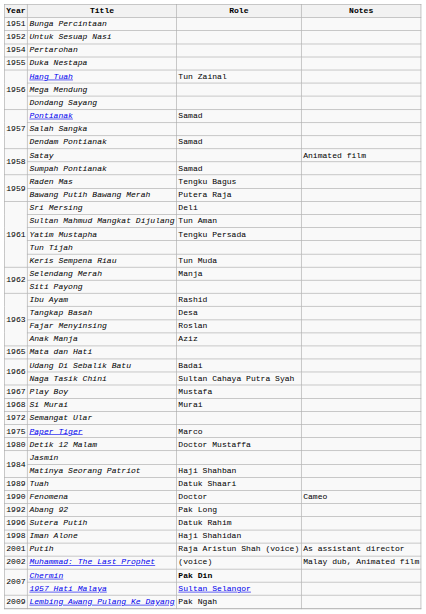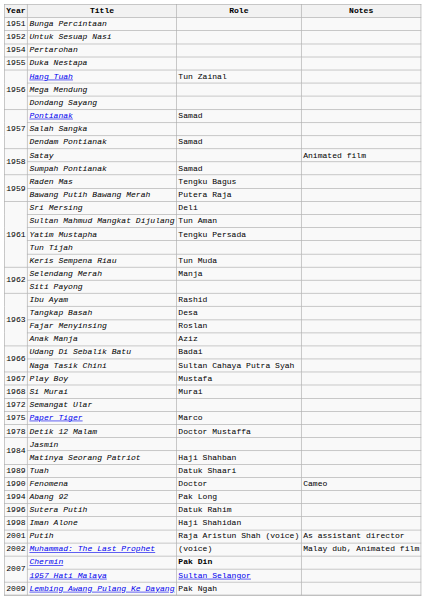 <table class="wikitable">
 <tr>
 <th>Year</th>
 <th>Title</th>
 <th>Role</th>
 <th>Notes</th>
 </tr>
 <tr>
 <td>1951</td>
 <td><em>Bunga Percintaan</em></td>
 <td></td>
 <td></td>
 </tr>
 <tr>
 <td>1952</td>
 <td><em>Untuk Sesuap Nasi</em></td>
 <td></td>
 <td></td>
 </tr>
 <tr>
 <td>1954</td>
 <td><em>Pertarohan</em></td>
 <td></td>
 <td></td>
 </tr>
 <tr>
 <td>1955</td>
 <td><em>Duka Nestapa</em></td>
 <td></td>
 <td></td>
 </tr>
 <tr>
 <td rowspan="3">1956</td>
 <td><em><a href='#'>Hang Tuah</a></em></td>
 <td>Tun Zainal</td>
 <td></td>
 </tr>
 <tr>
 <td><em>Mega Mendung</em></td>
 <td></td>
 <td></td>
 </tr>
 <tr>
 <td><em>Dondang Sayang</em></td>
 <td></td>
 <td></td>
 </tr>
 <tr>
 <td rowspan="3">1957</td>
 <td><em><a href='#'>Pontianak</a></em></td>
 <td>Samad</td>
 <td></td>
 </tr>
 <tr>
 <td><em>Salah Sangka</em></td>
 <td></td>
 <td></td>
 </tr>
 <tr>
 <td><em>Dendam Pontianak</em></td>
 <td>Samad</td>
 <td></td>
 </tr>
 <tr>
 <td rowspan="2">1958</td>
 <td><em>Satay</em></td>
 <td></td>
 <td>Animated film</td>
 </tr>
 <tr>
 <td><em>Sumpah Pontianak</em></td>
 <td>Samad</td>
 <td></td>
 </tr>
 <tr>
 <td rowspan="2">1959</td>
 <td><em>Raden Mas</em></td>
 <td>Tengku Bagus</td>
 <td></td>
 </tr>
 <tr>
 <td><em>Bawang Putih Bawang Merah</em></td>
 <td>Putera Raja</td>
 <td></td>
 </tr>
 <tr>
 <td rowspan="5">1961</td>
 <td><em>Sri Mersing</em></td>
 <td>Deli</td>
 <td></td>
 </tr>
 <tr>
 <td><em>Sultan Mahmud Mangkat Dijulang</em></td>
 <td>Tun Aman</td>
 <td></td>
 </tr>
 <tr>
 <td><em>Yatim Mustapha</em></td>
 <td>Tengku Persada</td>
 <td></td>
 </tr>
 <tr>
 <td><em>Tun Tijah</em></td>
 <td></td>
 <td></td>
 </tr>
 <tr>
 <td><em>Keris Sempena Riau</em></td>
 <td>Tun Muda</td>
 <td></td>
 </tr>
 <tr>
 <td rowspan="2">1962</td>
 <td><em>Selendang Merah</em></td>
 <td>Manja</td>
 <td></td>
 </tr>
 <tr>
 <td><em>Siti Payong</em></td>
 <td></td>
 <td></td>
 </tr>
 <tr>
 <td rowspan="4">1963</td>
 <td><em>Ibu Ayam</em></td>
 <td>Rashid</td>
 <td></td>
 </tr>
 <tr>
 <td><em>Tangkap Basah</em></td>
 <td>Desa</td>
 <td></td>
 </tr>
 <tr>
 <td><em>Fajar Menyinsing</em></td>
 <td>Roslan</td>
 <td></td>
 </tr>
 <tr>
 <td><em>Anak Manja</em></td>
 <td>Aziz</td>
 <td></td>
 </tr>
 <tr>
-<td>1965</td>
-<td><em>Mata dan Hati</em></td>
-<td></td>
-<td></td>
-</tr>
-<tr>
 <td rowspan="2">1966</td>
 <td><em>Udang Di Sebalik Batu</em></td>
 <td>Badai</td>
 <td></td>
 </tr>
 <tr>
 <td><em>Naga Tasik Chini</em></td>
 <td>Sultan Cahaya Putra Syah</td>
 <td></td>
 </tr>
 <tr>
 <td>1967</td>
 <td><em>Play Boy</em></td>
 <td>Mustafa</td>
 <td></td>
 </tr>
 <tr>
 <td>1968</td>
 <td><em>Si Murai</em></td>
 <td>Murai</td>
 <td></td>
 </tr>
 <tr>
 <td>1972</td>
 <td><em>Semangat Ular</em></td>
 <td></td>
 <td></td>
 </tr>
 <tr>
 <td>1975</td>
 <td><em><a href='#'>Paper Tiger</a></em></td>
 <td>Marco</td>
 <td></td>
 </tr>
 <tr>
-<td>1980</td>
+<td>1978</td>
 <td><em>Detik 12 Malam</em></td>
 <td>Doctor Mustaffa</td>
 <td></td>
 </tr>
 <tr>
 <td rowspan="2">1984</td>
 <td><em>Jasmin</em></td>
 <td></td>
 <td></td>
 </tr>
 <tr>
 <td><em>Matinya Seorang Patriot</em></td>
 <td>Haji Shahban</td>
 <td></td>
 </tr>
 <tr>
 <td>1989</td>
 <td><em>Tuah</em></td>
 <td>Datuk Shaari</td>
 <td></td>
 </tr>
 <tr>
 <td>1990</td>
 <td><em>Fenomena</em></td>
 <td>Doctor</td>
 <td>Cameo</td>
 </tr>
 <tr>
-<td>1992</td>
+<td>1994</td>
 <td><em>Abang 92</em></td>
 <td>Pak Long</td>
 <td></td>
 </tr>
 <tr>
 <td>1996</td>
 <td><em>Sutera Putih</em></td>
 <td>Datuk Rahim</td>
 <td></td>
 </tr>
 <tr>
 <td>1998</td>
 <td><em>Iman Alone</em></td>
 <td>Haji Shahidan</td>
 <td></td>
 </tr>
 <tr>
 <td>2001</td>
 <td><em>Putih</em></td>
 <td>Raja Aristun Shah (voice)</td>
 <td>As assistant director</td>
 </tr>
 <tr>
 <td>2002</td>
 <td><em><a href='#'>Muhammad: The Last Prophet</a></em></td>
 <td>(voice)</td>
 <td>Malay dub, Animated film</td>
 </tr>
 <tr>
 <td rowspan="2">2007</td>
 <td><em><a href='#'>Chermin</a></em></td>
 <td><strong>Pak Din</strong></td>
 <td></td>
 </tr>
 <tr>
 <td><em><a href='#'>1957 Hati Malaya</a></em></td>
 <td><a href='#'>Sultan Selangor</a></td>
 <td></td>
 </tr>
 <tr>
 <td>2009</td>
 <td><em><a href='#'>Lembing Awang Pulang Ke Dayang</a></em></td>
 <td>Pak Ngah</td>
 <td></td>
 </tr>
 <tr>
 </tr>
 </table>
